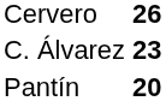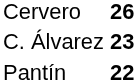 <table style="font-size: 90%; border-collapse:collapse" border=0 cellspacing=0 cellpadding=2>
 <tr bgcolor=#DCDCDC>
 </tr>
 <tr>
 <td>Cervero</td>
 <td R. Oviedo><strong>26</strong></td>
 </tr>
 <tr>
 <td>C. Álvarez</td>
 <td Sporting B><strong>23</strong></td>
 </tr>
 <tr>
 <td>Pantín</td>
-<td Siero><strong>20</strong></td>
+<td Siero><strong>22</strong></td>
 </tr>
 </table>
